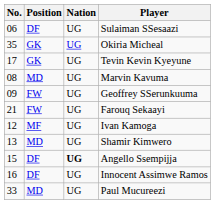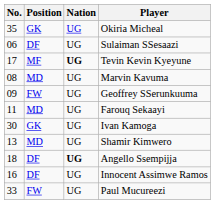 <table class="wikitable">
 <tr>
 <th>No.</th>
 <th>Position</th>
 <th>Nation</th>
 <th>Player</th>
 </tr>
 <tr>
+<td>35</td>
+<td><a href='#'>GK</a></td>
+<td><a href='#'>UG</a></td>
+<td>Okiria Micheal</td>
+</tr>
+<tr>
 <td>06</td>
 <td><a href='#'>DF</a></td>
 <td>UG</td>
 <td>Sulaiman SSesaazi</td>
 </tr>
 <tr>
-<td>35</td>
-<td><a href='#'>GK</a></td>
-<td><a href='#'>UG</a></td>
-<td>Okiria Micheal</td>
-</tr>
-<tr>
 <td>17</td>
-<td><a href='#'>GK</a></td>
-<td>UG</td>
+<td><a href='#'>MF</a></td>
+<td><strong>UG</strong></td>
 <td>Tevin Kevin Kyeyune</td>
 </tr>
 <tr>
 <td>08</td>
 <td><a href='#'>MD</a></td>
 <td>UG</td>
 <td>Marvin Kavuma</td>
 </tr>
 <tr>
 <td>09</td>
 <td><a href='#'>FW</a></td>
 <td>UG</td>
 <td>Geoffrey SSerunkuuma</td>
 </tr>
 <tr>
-<td>21</td>
-<td><a href='#'>FW</a></td>
+<td>11</td>
+<td><a href='#'>MD</a></td>
 <td>UG</td>
 <td>Farouq Sekaayi</td>
 </tr>
 <tr>
-<td>12</td>
-<td><a href='#'>MF</a></td>
+<td>30</td>
+<td><a href='#'>GK</a></td>
 <td>UG</td>
 <td>Ivan Kamoga</td>
 </tr>
 <tr>
 <td>13</td>
 <td><a href='#'>MD</a></td>
 <td>UG</td>
 <td>Shamir Kimwero</td>
 </tr>
 <tr>
-<td>15</td>
+<td>18</td>
 <td><a href='#'>DF</a></td>
 <td><strong>UG</strong></td>
 <td>Angello Ssempijja</td>
 </tr>
 <tr>
 <td>16</td>
 <td><a href='#'>DF</a></td>
 <td>UG</td>
 <td>Innocent Assimwe Ramos</td>
 </tr>
 <tr>
 <td>33</td>
-<td><a href='#'>MD</a></td>
+<td><a href='#'>FW</a></td>
 <td>UG</td>
 <td>Paul Mucureezi</td>
 </tr>
 </table>
